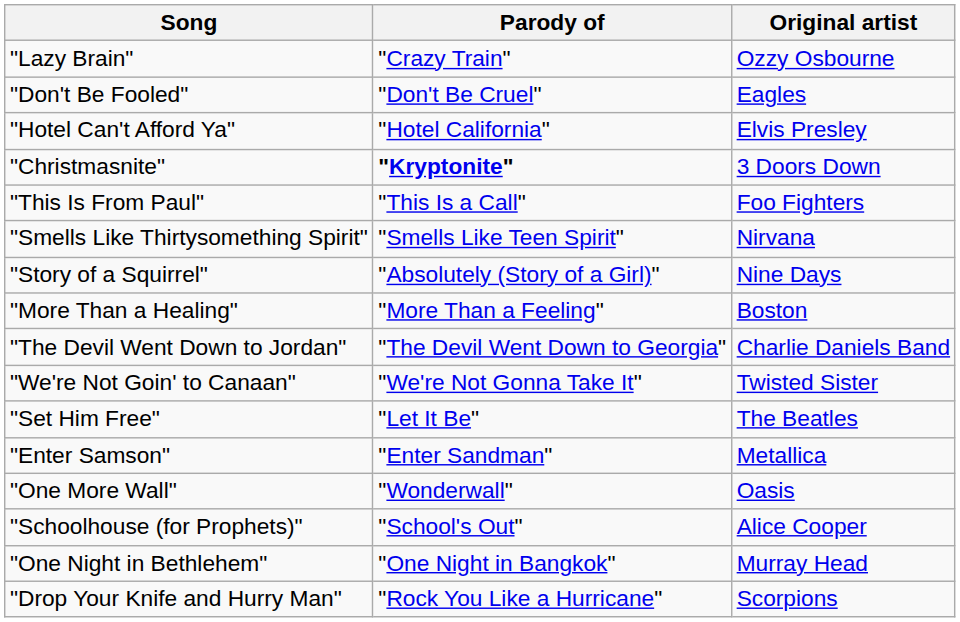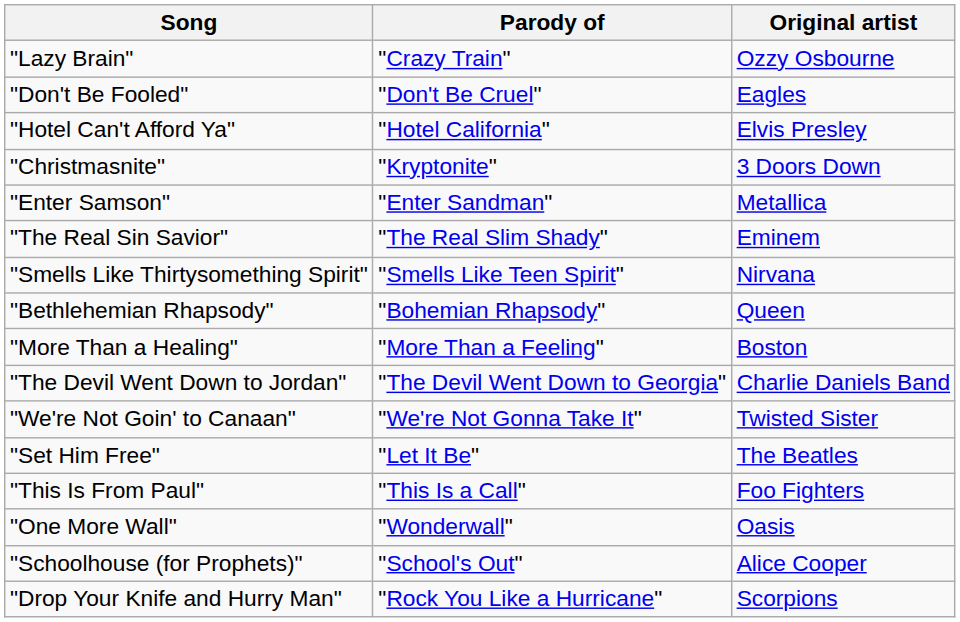 <table class="wikitable">
 <tr>
 <th>Song</th>
 <th>Parody of</th>
 <th>Original artist</th>
 </tr>
 <tr>
 <td>"Lazy Brain"</td>
 <td>"<a href='#'>Crazy Train</a>"</td>
 <td><a href='#'>Ozzy Osbourne</a></td>
 </tr>
 <tr>
 <td>"Don't Be Fooled"</td>
 <td>"<a href='#'>Don't Be Cruel</a>"</td>
 <td><a href='#'>Eagles</a></td>
 </tr>
 <tr>
 <td>"Hotel Can't Afford Ya"</td>
 <td>"<a href='#'>Hotel California</a>"</td>
 <td><a href='#'>Elvis Presley</a></td>
 </tr>
 <tr>
 <td>"Christmasnite"</td>
-<td><strong>"<a href='#'>Kryptonite</a>"</strong></td>
+<td>"<a href='#'>Kryptonite</a>"</td>
 <td><a href='#'>3 Doors Down</a></td>
 </tr>
 <tr>
-<td>"This Is From Paul"</td>
-<td>"<a href='#'>This Is a Call</a>"</td>
-<td><a href='#'>Foo Fighters</a></td>
+<td>"Enter Samson"</td>
+<td>"<a href='#'>Enter Sandman</a>"</td>
+<td><a href='#'>Metallica</a></td>
+</tr>
+<tr>
+<td>"The Real Sin Savior"</td>
+<td>"<a href='#'>The Real Slim Shady</a>"</td>
+<td><a href='#'>Eminem</a></td>
 </tr>
 <tr>
 <td>"Smells Like Thirtysomething Spirit"</td>
 <td>"<a href='#'>Smells Like Teen Spirit</a>"</td>
 <td><a href='#'>Nirvana</a></td>
 </tr>
 <tr>
-<td>"Story of a Squirrel"</td>
-<td>"<a href='#'>Absolutely (Story of a Girl)</a>"</td>
-<td><a href='#'>Nine Days</a></td>
+<td>"Bethlehemian Rhapsody"</td>
+<td>"<a href='#'>Bohemian Rhapsody</a>"</td>
+<td><a href='#'>Queen</a></td>
 </tr>
 <tr>
 <td>"More Than a Healing"</td>
 <td>"<a href='#'>More Than a Feeling</a>"</td>
 <td><a href='#'>Boston</a></td>
 </tr>
 <tr>
 <td>"The Devil Went Down to Jordan"</td>
 <td>"<a href='#'>The Devil Went Down to Georgia</a>"</td>
 <td><a href='#'>Charlie Daniels Band</a></td>
 </tr>
 <tr>
 <td>"We're Not Goin' to Canaan"</td>
 <td>"<a href='#'>We're Not Gonna Take It</a>"</td>
 <td><a href='#'>Twisted Sister</a></td>
 </tr>
 <tr>
 <td>"Set Him Free"</td>
 <td>"<a href='#'>Let It Be</a>"</td>
 <td><a href='#'>The Beatles</a></td>
 </tr>
 <tr>
-<td>"Enter Samson"</td>
-<td>"<a href='#'>Enter Sandman</a>"</td>
-<td><a href='#'>Metallica</a></td>
+<td>"This Is From Paul"</td>
+<td>"<a href='#'>This Is a Call</a>"</td>
+<td><a href='#'>Foo Fighters</a></td>
 </tr>
 <tr>
 <td>"One More Wall"</td>
 <td>"<a href='#'>Wonderwall</a>"</td>
 <td><a href='#'>Oasis</a></td>
 </tr>
 <tr>
 <td>"Schoolhouse (for Prophets)"</td>
 <td>"<a href='#'>School's Out</a>"</td>
 <td><a href='#'>Alice Cooper</a></td>
 </tr>
 <tr>
-<td>"One Night in Bethlehem"</td>
-<td>"<a href='#'>One Night in Bangkok</a>"</td>
-<td><a href='#'>Murray Head</a></td>
-</tr>
-<tr>
 <td>"Drop Your Knife and Hurry Man"</td>
 <td>"<a href='#'>Rock You Like a Hurricane</a>"</td>
 <td><a href='#'>Scorpions</a></td>
 </tr>
 </table>
